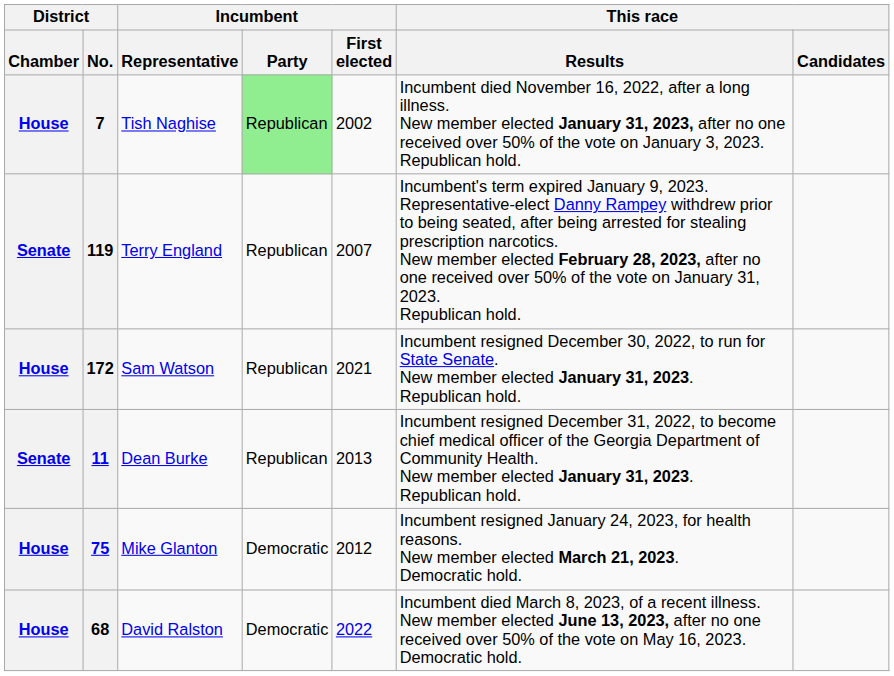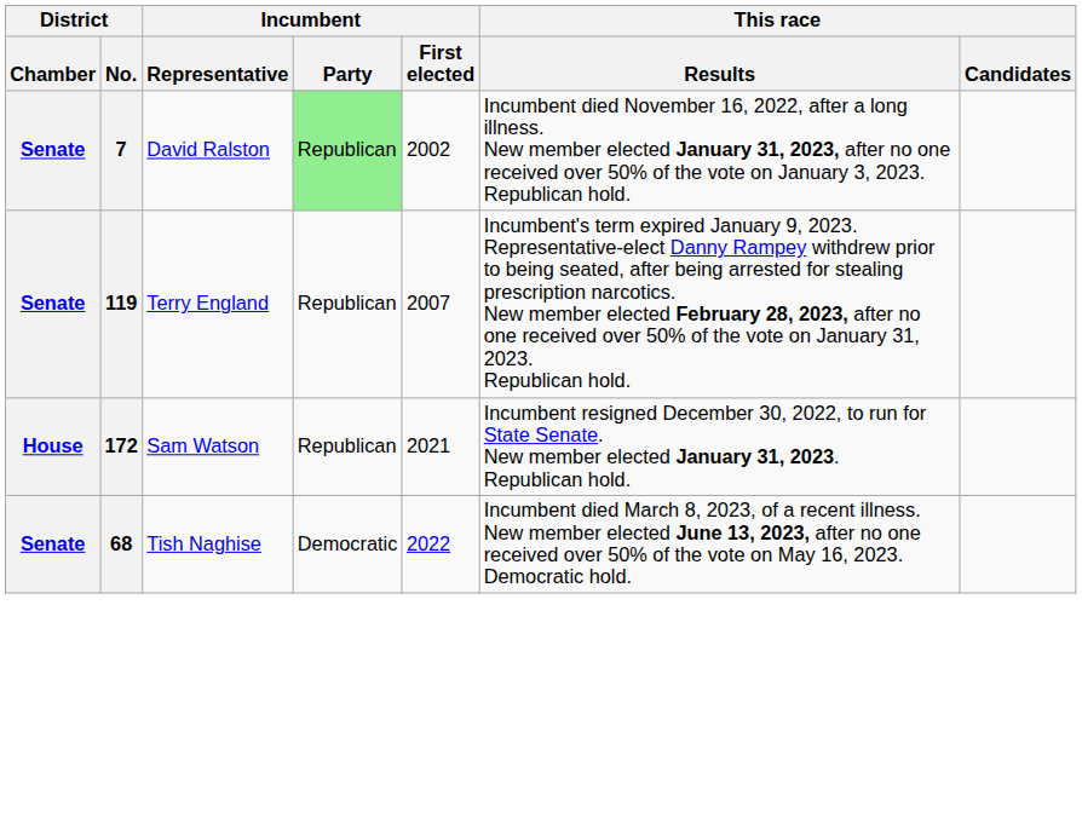 <table class="wikitable sortable">
 <tr valign=bottom>
 <th colspan="2">District</th>
 <th colspan="3">Incumbent</th>
 <th colspan="2">This race</th>
 </tr>
 <tr valign=bottom>
 <th>Chamber</th>
 <th>No.</th>
 <th>Representative</th>
 <th>Party</th>
 <th>First<br>elected</th>
 <th>Results</th>
 <th>Candidates</th>
 </tr>
 <tr>
-<th><a href='#'>House</a></th>
+<th><a href='#'>Senate</a></th>
 <th>7</th>
-<td><a href='#'>Tish Naghise</a></td>
+<td><a href='#'>David Ralston</a></td>
 <td style="background: lightgreen;">Republican</td>
 <td>2002</td>
 <td data-sort-value=4/6/2021 >Incumbent died November 16, 2022, after a long illness.<br>New member elected <strong>January 31, 2023,</strong> after no one received over 50% of the vote on January 3, 2023.<br>Republican hold.</td>
 <td nowrap></td>
 </tr>
 <tr>
 <th><a href='#'>Senate</a></th>
 <th>119</th>
 <td><a href='#'>Terry England</a> <br></td>
 <td>Republican</td>
 <td>2007</td>
 <td>Incumbent's term expired January 9, 2023. Representative-elect <a href='#'>Danny Rampey</a> withdrew prior to being seated, after being arrested for stealing prescription narcotics.<br>New member elected <strong>February 28, 2023,</strong> after no one received over 50% of the vote on January 31, 2023.<br>Republican hold.</td>
 <td nowrap></td>
 </tr>
 <tr>
 <th><a href='#'>House</a></th>
 <th>172</th>
 <td><a href='#'>Sam Watson</a></td>
 <td>Republican</td>
 <td>2021</td>
 <td data-sort-value=4/6/2021 >Incumbent resigned December 30, 2022, to run for <a href='#'>State Senate</a>.<br>New member elected <strong>January 31, 2023</strong>.<br>Republican hold.</td>
 <td nowrap></td>
 </tr>
 <tr>
 <th><a href='#'>Senate</a></th>
-<th><a href='#'>11</a></th>
-<td><a href='#'>Dean Burke</a></td>
-<td>Republican</td>
-<td>2013<br></td>
-<td>Incumbent resigned December 31, 2022, to become chief medical officer of the Georgia Department of Community Health.<br>New member elected <strong>January 31, 2023</strong>.<br>Republican hold.</td>
-<td nowrap></td>
-</tr>
-<tr>
-<th><a href='#'>House</a></th>
-<th><a href='#'>75</a></th>
-<td><a href='#'>Mike Glanton</a></td>
-<td>Democratic</td>
-<td>2012</td>
-<td>Incumbent resigned January 24, 2023, for health reasons.<br>New member elected <strong>March 21, 2023</strong>.<br>Democratic hold.</td>
-<td nowrap></td>
-</tr>
-<tr>
-<th><a href='#'>House</a></th>
 <th>68</th>
-<td><a href='#'>David Ralston</a></td>
+<td><a href='#'>Tish Naghise</a></td>
 <td>Democratic</td>
 <td><a href='#'>2022</a></td>
 <td>Incumbent died March 8, 2023, of a recent illness.<br>New member elected <strong>June 13, 2023,</strong> after no one received over 50% of the vote on May 16, 2023.<br>Democratic hold.</td>
 <td nowrap></td>
 </tr>
 </table>
